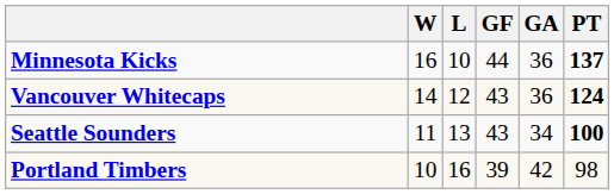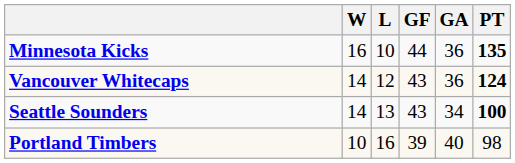 <table class="wikitable" style="text-align:center">
 <tr>
 <th style="width:17em"></th>
 <th>W</th>
 <th>L</th>
 <th>GF</th>
 <th>GA</th>
 <th>PT</th>
 </tr>
 <tr align=center>
 <td align=left><strong><a href='#'>Minnesota Kicks</a></strong></td>
 <td>16</td>
 <td>10</td>
 <td>44</td>
 <td>36</td>
-<td><strong>137</strong></td>
+<td><strong>135</strong></td>
 </tr>
 <tr align=center bgcolor=#FAF8F0>
 <td align=left><strong><a href='#'>Vancouver Whitecaps</a></strong></td>
 <td>14</td>
 <td>12</td>
 <td>43</td>
 <td>36</td>
 <td><strong>124</strong></td>
 </tr>
 <tr align=center>
 <td align=left><strong><a href='#'>Seattle Sounders</a></strong></td>
-<td>11</td>
+<td>14</td>
 <td>13</td>
 <td>43</td>
 <td>34</td>
 <td><strong>100</strong></td>
 </tr>
 <tr align=center bgcolor=#FAF8F0>
 <td align=left><strong><a href='#'>Portland Timbers</a></strong></td>
 <td>10</td>
 <td>16</td>
 <td>39</td>
-<td>42</td>
+<td>40</td>
 <td>98</td>
 </tr>
 </table>
